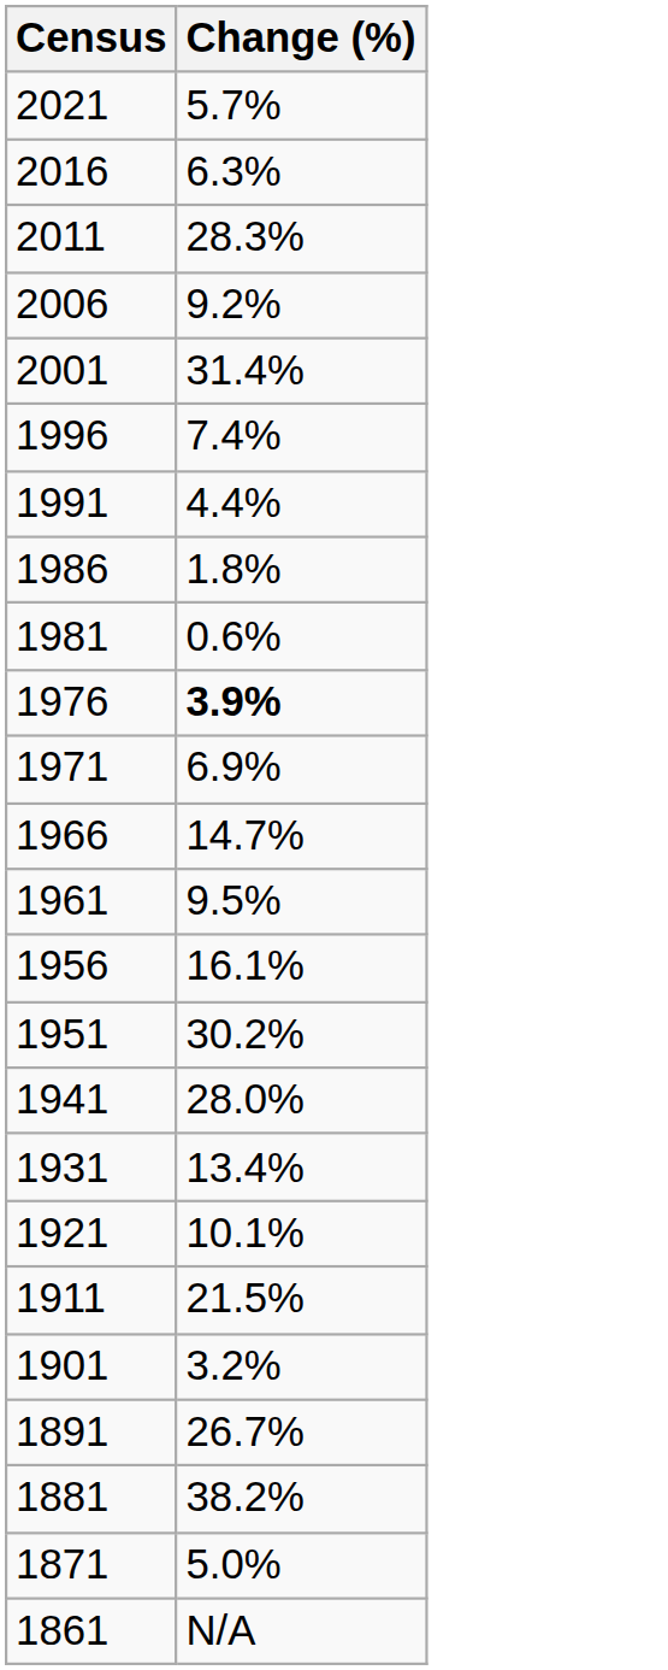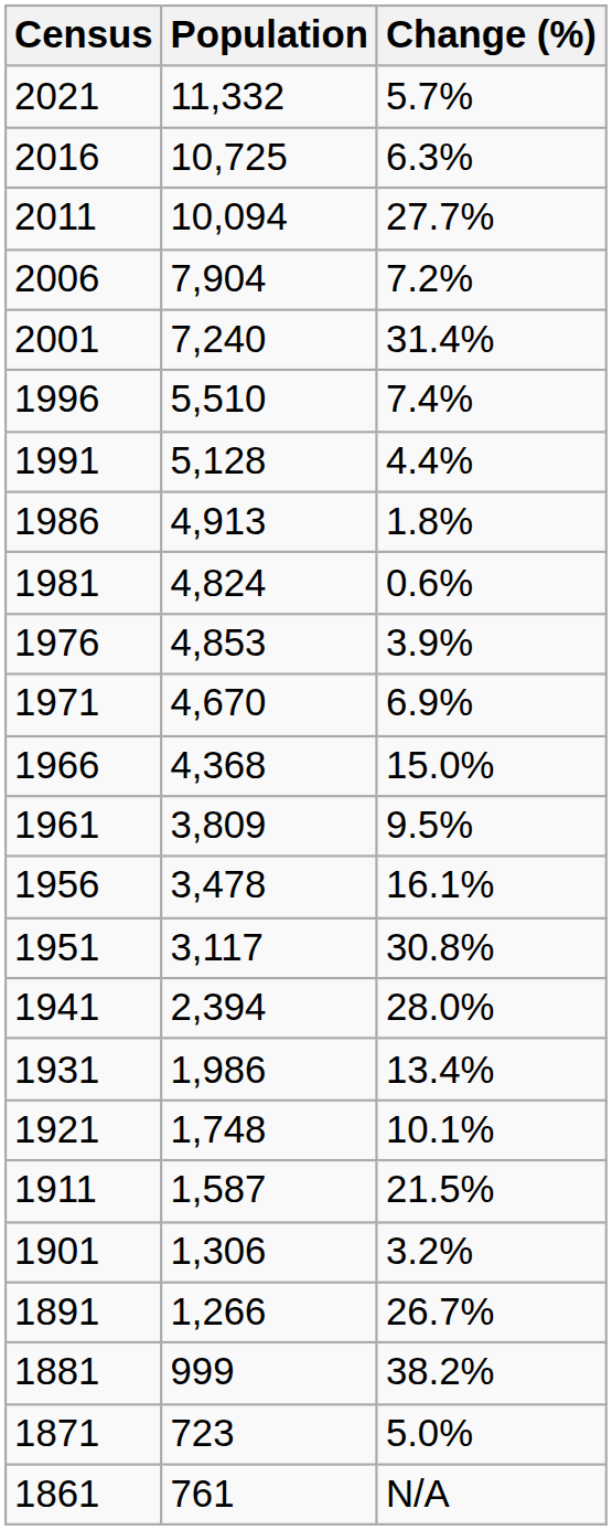 <table class="wikitable">
 <tr>
 <th>Census</th>
+<th>Population</th>
 <th>Change (%)</th>
 </tr>
 <tr>
 <td>2021</td>
+<td>11,332</td>
 <td> 5.7%</td>
 </tr>
 <tr>
 <td>2016</td>
+<td>10,725</td>
 <td> 6.3%</td>
 </tr>
 <tr>
 <td>2011</td>
-<td> 28.3%</td>
+<td>10,094</td>
+<td> 27.7%</td>
 </tr>
 <tr>
 <td>2006</td>
-<td> 9.2%</td>
+<td>7,904</td>
+<td> 7.2%</td>
 </tr>
 <tr>
 <td>2001</td>
+<td>7,240</td>
 <td> 31.4%</td>
 </tr>
 <tr>
 <td>1996</td>
+<td>5,510</td>
 <td> 7.4%</td>
 </tr>
 <tr>
 <td>1991</td>
+<td>5,128</td>
 <td> 4.4%</td>
 </tr>
 <tr>
 <td>1986</td>
+<td>4,913</td>
 <td> 1.8%</td>
 </tr>
 <tr>
 <td>1981</td>
+<td>4,824</td>
 <td> 0.6%</td>
 </tr>
 <tr>
 <td>1976</td>
-<td><strong> 3.9%</strong></td>
+<td>4,853</td>
+<td> 3.9%</td>
 </tr>
 <tr>
 <td>1971</td>
+<td>4,670</td>
 <td> 6.9%</td>
 </tr>
 <tr>
 <td>1966</td>
-<td> 14.7%</td>
+<td>4,368</td>
+<td> 15.0%</td>
 </tr>
 <tr>
 <td>1961</td>
+<td>3,809</td>
 <td> 9.5%</td>
 </tr>
 <tr>
 <td>1956</td>
+<td>3,478</td>
 <td> 16.1%</td>
 </tr>
 <tr>
 <td>1951</td>
-<td> 30.2%</td>
+<td>3,117</td>
+<td> 30.8%</td>
 </tr>
 <tr>
 <td>1941</td>
+<td>2,394</td>
 <td> 28.0%</td>
 </tr>
 <tr>
 <td>1931</td>
+<td>1,986</td>
 <td> 13.4%</td>
 </tr>
 <tr>
 <td>1921</td>
+<td>1,748</td>
 <td> 10.1%</td>
 </tr>
 <tr>
 <td>1911</td>
+<td>1,587</td>
 <td> 21.5%</td>
 </tr>
 <tr>
 <td>1901</td>
+<td>1,306</td>
 <td> 3.2%</td>
 </tr>
 <tr>
 <td>1891</td>
+<td>1,266</td>
 <td> 26.7%</td>
 </tr>
 <tr>
 <td>1881</td>
+<td>999</td>
 <td> 38.2%</td>
 </tr>
 <tr>
 <td>1871</td>
+<td>723</td>
 <td> 5.0%</td>
 </tr>
 <tr>
 <td>1861</td>
+<td>761</td>
 <td>N/A</td>
 </tr>
 </table>
